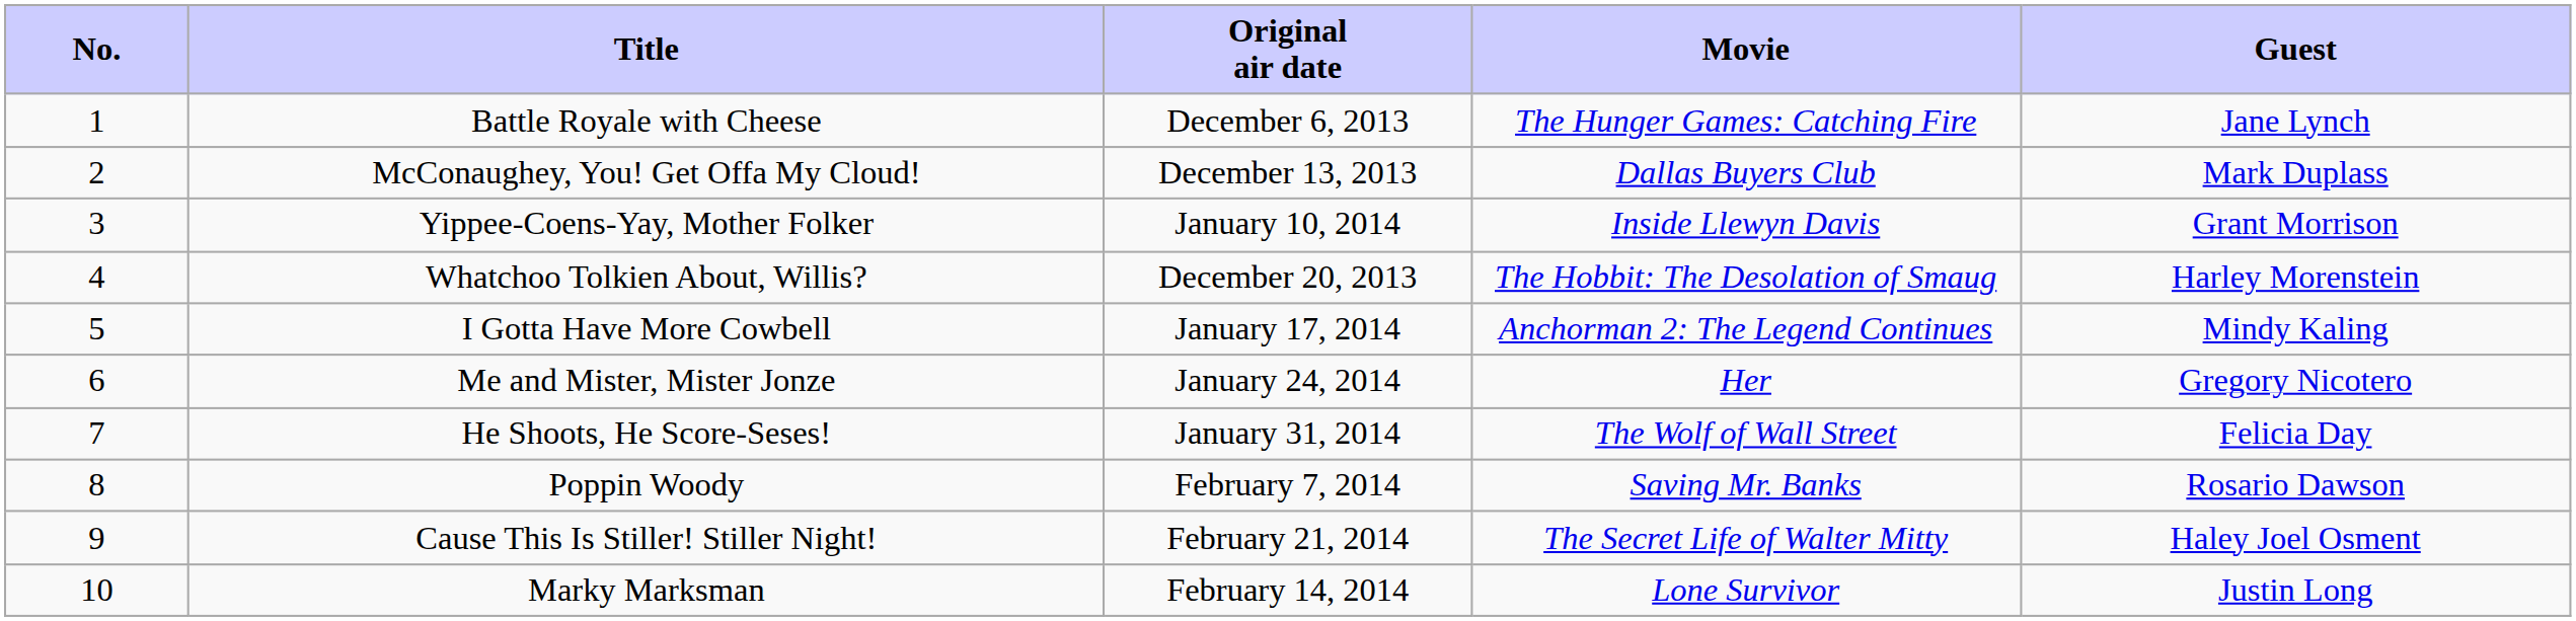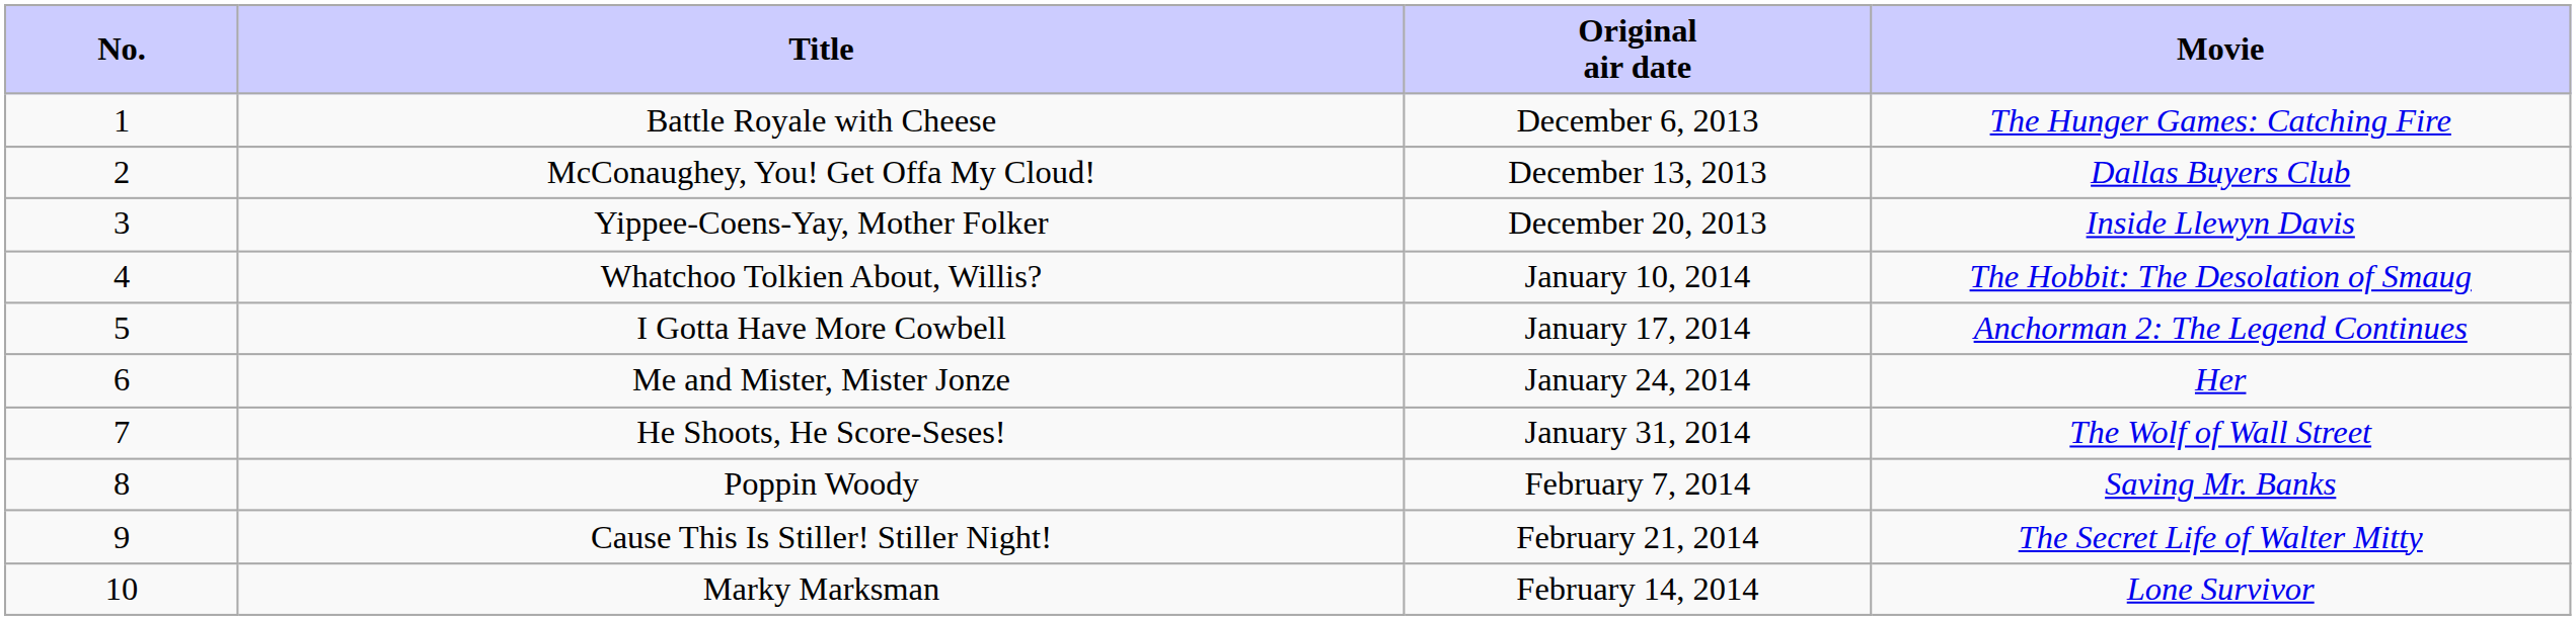 <table class="wikitable" style="text-align:center">
 <tr>
 <th style="width:5%; background:#CCCCFF">No.</th>
 <th style="width:25%; background:#CCCCFF">Title</th>
 <th style="width:10%; background:#CCCCFF">Original<br>air date</th>
 <th style="width:15%; background:#CCCCFF">Movie</th>
-<th style="width:15%; background:#CCCCFF">Guest</th>
 </tr>
 <tr>
 <td>1</td>
 <td>Battle Royale with Cheese</td>
 <td>December 6, 2013</td>
 <td><em><a href='#'>The Hunger Games: Catching Fire</a></em></td>
-<td><a href='#'>Jane Lynch</a></td>
 </tr>
 <tr>
 <td>2</td>
 <td>McConaughey, You! Get Offa My Cloud!</td>
 <td>December 13, 2013</td>
 <td><em><a href='#'>Dallas Buyers Club</a></em></td>
-<td><a href='#'>Mark Duplass</a></td>
 </tr>
 <tr>
 <td>3</td>
 <td>Yippee-Coens-Yay, Mother Folker</td>
-<td>January 10, 2014</td>
+<td>December 20, 2013</td>
 <td><em><a href='#'>Inside Llewyn Davis</a></em></td>
-<td><a href='#'>Grant Morrison</a></td>
 </tr>
 <tr>
 <td>4</td>
 <td>Whatchoo Tolkien About, Willis?</td>
-<td>December 20, 2013</td>
+<td>January 10, 2014</td>
 <td><em><a href='#'>The Hobbit: The Desolation of Smaug</a></em></td>
-<td><a href='#'>Harley Morenstein</a></td>
 </tr>
 <tr>
 <td>5</td>
 <td>I Gotta Have More Cowbell</td>
 <td>January 17, 2014</td>
 <td><em><a href='#'>Anchorman 2: The Legend Continues</a></em></td>
-<td><a href='#'>Mindy Kaling</a></td>
 </tr>
 <tr>
 <td>6</td>
 <td>Me and Mister, Mister Jonze</td>
 <td>January 24, 2014</td>
 <td><em><a href='#'>Her</a></em></td>
-<td><a href='#'>Gregory Nicotero</a></td>
 </tr>
 <tr>
 <td>7</td>
 <td>He Shoots, He Score-Seses!</td>
 <td>January 31, 2014</td>
 <td><em><a href='#'>The Wolf of Wall Street</a></em></td>
-<td><a href='#'>Felicia Day</a></td>
 </tr>
 <tr>
 <td>8</td>
 <td>Poppin Woody</td>
 <td>February 7, 2014</td>
 <td><em><a href='#'>Saving Mr. Banks</a></em></td>
-<td><a href='#'>Rosario Dawson</a></td>
 </tr>
 <tr>
 <td>9</td>
 <td>Cause This Is Stiller! Stiller Night!</td>
 <td>February 21, 2014</td>
 <td><em><a href='#'>The Secret Life of Walter Mitty</a></em></td>
-<td><a href='#'>Haley Joel Osment</a></td>
 </tr>
 <tr>
 <td>10</td>
 <td>Marky Marksman</td>
 <td>February 14, 2014</td>
 <td><em><a href='#'>Lone Survivor</a></em></td>
-<td><a href='#'>Justin Long</a></td>
 </tr>
 </table>
